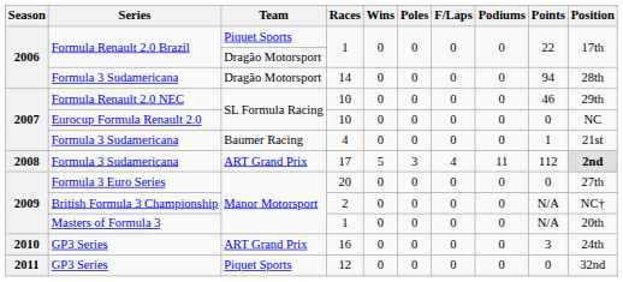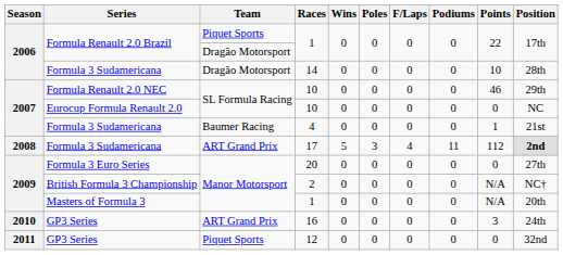 <table class="wikitable" style="font-size: 90%; text-align:center">
 <tr>
 <th>Season</th>
 <th>Series</th>
 <th>Team</th>
 <th>Races</th>
 <th>Wins</th>
 <th>Poles</th>
 <th>F/Laps</th>
 <th>Podiums</th>
 <th>Points</th>
 <th>Position</th>
 </tr>
 <tr>
 <th rowspan=3>2006</th>
 <td align=left rowspan=2><a href='#'>Formula Renault 2.0 Brazil</a></td>
 <td align=left><a href='#'>Piquet Sports</a></td>
 <td rowspan=2>1</td>
 <td rowspan=2>0</td>
 <td rowspan=2>0</td>
 <td rowspan=2>0</td>
 <td rowspan=2>0</td>
 <td rowspan=2>22</td>
 <td rowspan=2>17th</td>
 </tr>
 <tr>
 <td align=left>Dragão Motorsport</td>
 </tr>
 <tr>
 <td align=left><a href='#'>Formula 3 Sudamericana</a></td>
 <td align=left>Dragão Motorsport</td>
 <td>14</td>
 <td>0</td>
 <td>0</td>
 <td>0</td>
 <td>0</td>
-<td>94</td>
+<td>10</td>
 <td>28th</td>
 </tr>
 <tr>
 <th rowspan=3>2007</th>
 <td align=left><a href='#'>Formula Renault 2.0 NEC</a></td>
 <td align=left rowspan=2>SL Formula Racing</td>
 <td>10</td>
 <td>0</td>
 <td>0</td>
 <td>0</td>
 <td>0</td>
 <td>46</td>
 <td>29th</td>
 </tr>
 <tr>
 <td align=left><a href='#'>Eurocup Formula Renault 2.0</a></td>
 <td>10</td>
 <td>0</td>
 <td>0</td>
 <td>0</td>
 <td>0</td>
 <td>0</td>
 <td>NC</td>
 </tr>
 <tr>
 <td align=left><a href='#'>Formula 3 Sudamericana</a></td>
 <td align=left>Baumer Racing</td>
 <td>4</td>
 <td>0</td>
 <td>0</td>
 <td>0</td>
 <td>0</td>
 <td>1</td>
 <td>21st</td>
 </tr>
 <tr>
 <th>2008</th>
 <td align=left><a href='#'>Formula 3 Sudamericana</a></td>
 <td align=left><a href='#'>ART Grand Prix</a></td>
 <td>17</td>
 <td>5</td>
 <td>3</td>
 <td>4</td>
 <td>11</td>
 <td>112</td>
 <td style="background:#DFDFDF;"><strong>2nd</strong></td>
 </tr>
 <tr>
 <th rowspan=3>2009</th>
 <td align=left><a href='#'>Formula 3 Euro Series</a></td>
 <td align=left rowspan=3><a href='#'>Manor Motorsport</a></td>
 <td>20</td>
 <td>0</td>
 <td>0</td>
 <td>0</td>
 <td>0</td>
 <td>0</td>
 <td>27th</td>
 </tr>
 <tr>
 <td align=left><a href='#'>British Formula 3 Championship</a></td>
 <td>2</td>
 <td>0</td>
 <td>0</td>
 <td>0</td>
 <td>0</td>
 <td>N/A</td>
 <td>NC†</td>
 </tr>
 <tr>
 <td align=left><a href='#'>Masters of Formula 3</a></td>
 <td>1</td>
 <td>0</td>
 <td>0</td>
 <td>0</td>
 <td>0</td>
 <td>N/A</td>
 <td>20th</td>
 </tr>
 <tr>
 <th>2010</th>
 <td align=left><a href='#'>GP3 Series</a></td>
 <td align=left><a href='#'>ART Grand Prix</a></td>
 <td>16</td>
 <td>0</td>
 <td>0</td>
 <td>0</td>
 <td>0</td>
 <td>3</td>
 <td>24th</td>
 </tr>
 <tr>
 <th>2011</th>
 <td align=left><a href='#'>GP3 Series</a></td>
 <td align=left><a href='#'>Piquet Sports</a></td>
 <td>12</td>
 <td>0</td>
 <td>0</td>
 <td>0</td>
 <td>0</td>
 <td>0</td>
 <td>32nd</td>
 </tr>
 </table>
